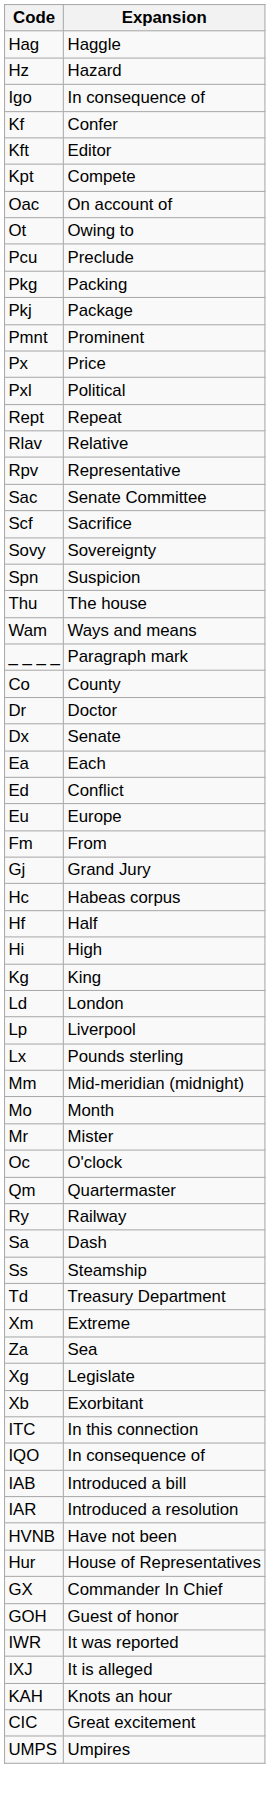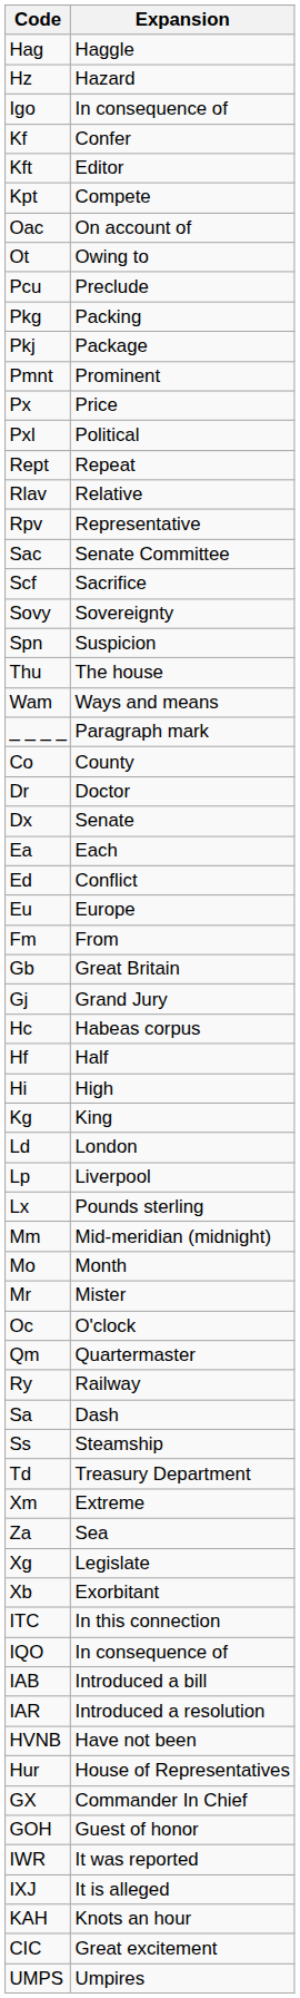 <table class="wikitable">
 <tr>
 <th>Code</th>
 <th>Expansion</th>
 </tr>
 <tr>
 <td>Hag</td>
 <td>Haggle</td>
 </tr>
 <tr>
 <td>Hz</td>
 <td>Hazard</td>
 </tr>
 <tr>
 <td>Igo</td>
 <td>In consequence of</td>
 </tr>
 <tr>
 <td>Kf</td>
 <td>Confer</td>
 </tr>
 <tr>
 <td>Kft</td>
 <td>Editor</td>
 </tr>
 <tr>
 <td>Kpt</td>
 <td>Compete</td>
 </tr>
 <tr>
 <td>Oac</td>
 <td>On account of</td>
 </tr>
 <tr>
 <td>Ot</td>
 <td>Owing to</td>
 </tr>
 <tr>
 <td>Pcu</td>
 <td>Preclude</td>
 </tr>
 <tr>
 <td>Pkg</td>
 <td>Packing</td>
 </tr>
 <tr>
 <td>Pkj</td>
 <td>Package</td>
 </tr>
 <tr>
 <td>Pmnt</td>
 <td>Prominent</td>
 </tr>
 <tr>
 <td>Px</td>
 <td>Price</td>
 </tr>
 <tr>
 <td>Pxl</td>
 <td>Political</td>
 </tr>
 <tr>
 <td>Rept</td>
 <td>Repeat</td>
 </tr>
 <tr>
 <td>Rlav</td>
 <td>Relative</td>
 </tr>
 <tr>
 <td>Rpv</td>
 <td>Representative</td>
 </tr>
 <tr>
 <td>Sac</td>
 <td>Senate Committee</td>
 </tr>
 <tr>
 <td>Scf</td>
 <td>Sacrifice</td>
 </tr>
 <tr>
 <td>Sovy</td>
 <td>Sovereignty</td>
 </tr>
 <tr>
 <td>Spn</td>
 <td>Suspicion</td>
 </tr>
 <tr>
 <td>Thu</td>
 <td>The house</td>
 </tr>
 <tr>
 <td>Wam</td>
 <td>Ways and means</td>
 </tr>
 <tr>
 <td>_ _ _ _</td>
 <td>Paragraph mark</td>
 </tr>
 <tr>
 <td>Co</td>
 <td>County</td>
 </tr>
 <tr>
 <td>Dr</td>
 <td>Doctor</td>
 </tr>
 <tr>
 <td>Dx</td>
 <td>Senate</td>
 </tr>
 <tr>
 <td>Ea</td>
 <td>Each</td>
 </tr>
 <tr>
 <td>Ed</td>
 <td>Conflict</td>
 </tr>
 <tr>
 <td>Eu</td>
 <td>Europe</td>
 </tr>
 <tr>
 <td>Fm</td>
 <td>From</td>
+</tr>
+<tr>
+<td>Gb</td>
+<td>Great Britain</td>
 </tr>
 <tr>
 <td>Gj</td>
 <td>Grand Jury</td>
 </tr>
 <tr>
 <td>Hc</td>
 <td>Habeas corpus</td>
 </tr>
 <tr>
 <td>Hf</td>
 <td>Half</td>
 </tr>
 <tr>
 <td>Hi</td>
 <td>High</td>
 </tr>
 <tr>
 <td>Kg</td>
 <td>King</td>
 </tr>
 <tr>
 <td>Ld</td>
 <td>London</td>
 </tr>
 <tr>
 <td>Lp</td>
 <td>Liverpool</td>
 </tr>
 <tr>
 <td>Lx</td>
 <td>Pounds sterling</td>
 </tr>
 <tr>
 <td>Mm</td>
 <td>Mid-meridian (midnight)</td>
 </tr>
 <tr>
 <td>Mo</td>
 <td>Month</td>
 </tr>
 <tr>
 <td>Mr</td>
 <td>Mister</td>
 </tr>
 <tr>
 <td>Oc</td>
 <td>O'clock</td>
 </tr>
 <tr>
 <td>Qm</td>
 <td>Quartermaster</td>
 </tr>
 <tr>
 <td>Ry</td>
 <td>Railway</td>
 </tr>
 <tr>
 <td>Sa</td>
 <td>Dash</td>
 </tr>
 <tr>
 <td>Ss</td>
 <td>Steamship</td>
 </tr>
 <tr>
 <td>Td</td>
 <td>Treasury Department</td>
 </tr>
 <tr>
 <td>Xm</td>
 <td>Extreme</td>
 </tr>
 <tr>
 <td>Za</td>
 <td>Sea</td>
 </tr>
 <tr>
 <td>Xg</td>
 <td>Legislate</td>
 </tr>
 <tr>
 <td>Xb</td>
 <td>Exorbitant</td>
 </tr>
 <tr>
 <td>ITC</td>
 <td>In this connection</td>
 </tr>
 <tr>
 <td>IQO</td>
 <td>In consequence of</td>
 </tr>
 <tr>
 <td>IAB</td>
 <td>Introduced a bill</td>
 </tr>
 <tr>
 <td>IAR</td>
 <td>Introduced a resolution</td>
 </tr>
 <tr>
 <td>HVNB</td>
 <td>Have not been</td>
 </tr>
 <tr>
 <td>Hur</td>
 <td>House of Representatives</td>
 </tr>
 <tr>
 <td>GX</td>
 <td>Commander In Chief</td>
 </tr>
 <tr>
 <td>GOH</td>
 <td>Guest of honor</td>
 </tr>
 <tr>
 <td>IWR</td>
 <td>It was reported</td>
 </tr>
 <tr>
 <td>IXJ</td>
 <td>It is alleged</td>
 </tr>
 <tr>
 <td>KAH</td>
 <td>Knots an hour</td>
 </tr>
 <tr>
 <td>CIC</td>
 <td>Great excitement</td>
 </tr>
 <tr>
 <td>UMPS</td>
 <td>Umpires</td>
 </tr>
 </table>
